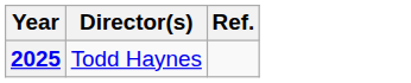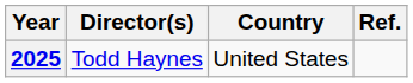 <table class="wikitable">
 <tr>
 <th>Year</th>
 <th>Director(s)</th>
+<th>Country</th>
 <th>Ref.</th>
 </tr>
 <tr>
 <th><a href='#'>2025</a></th>
 <td><a href='#'>Todd Haynes</a></td>
+<td>United States</td>
 <td></td>
 </tr>
 </table>
